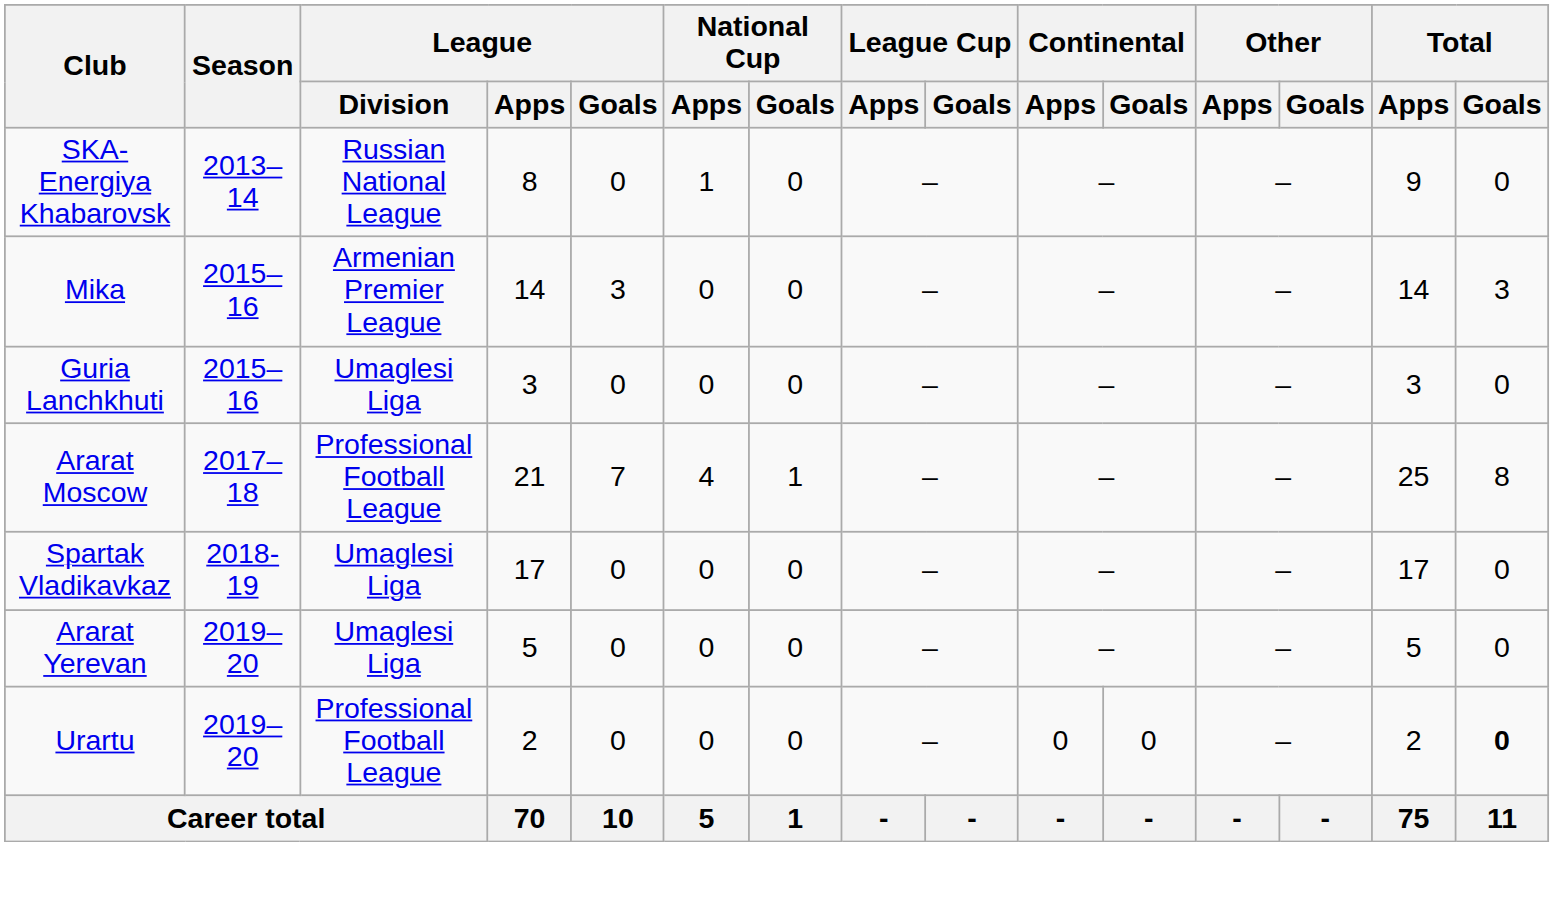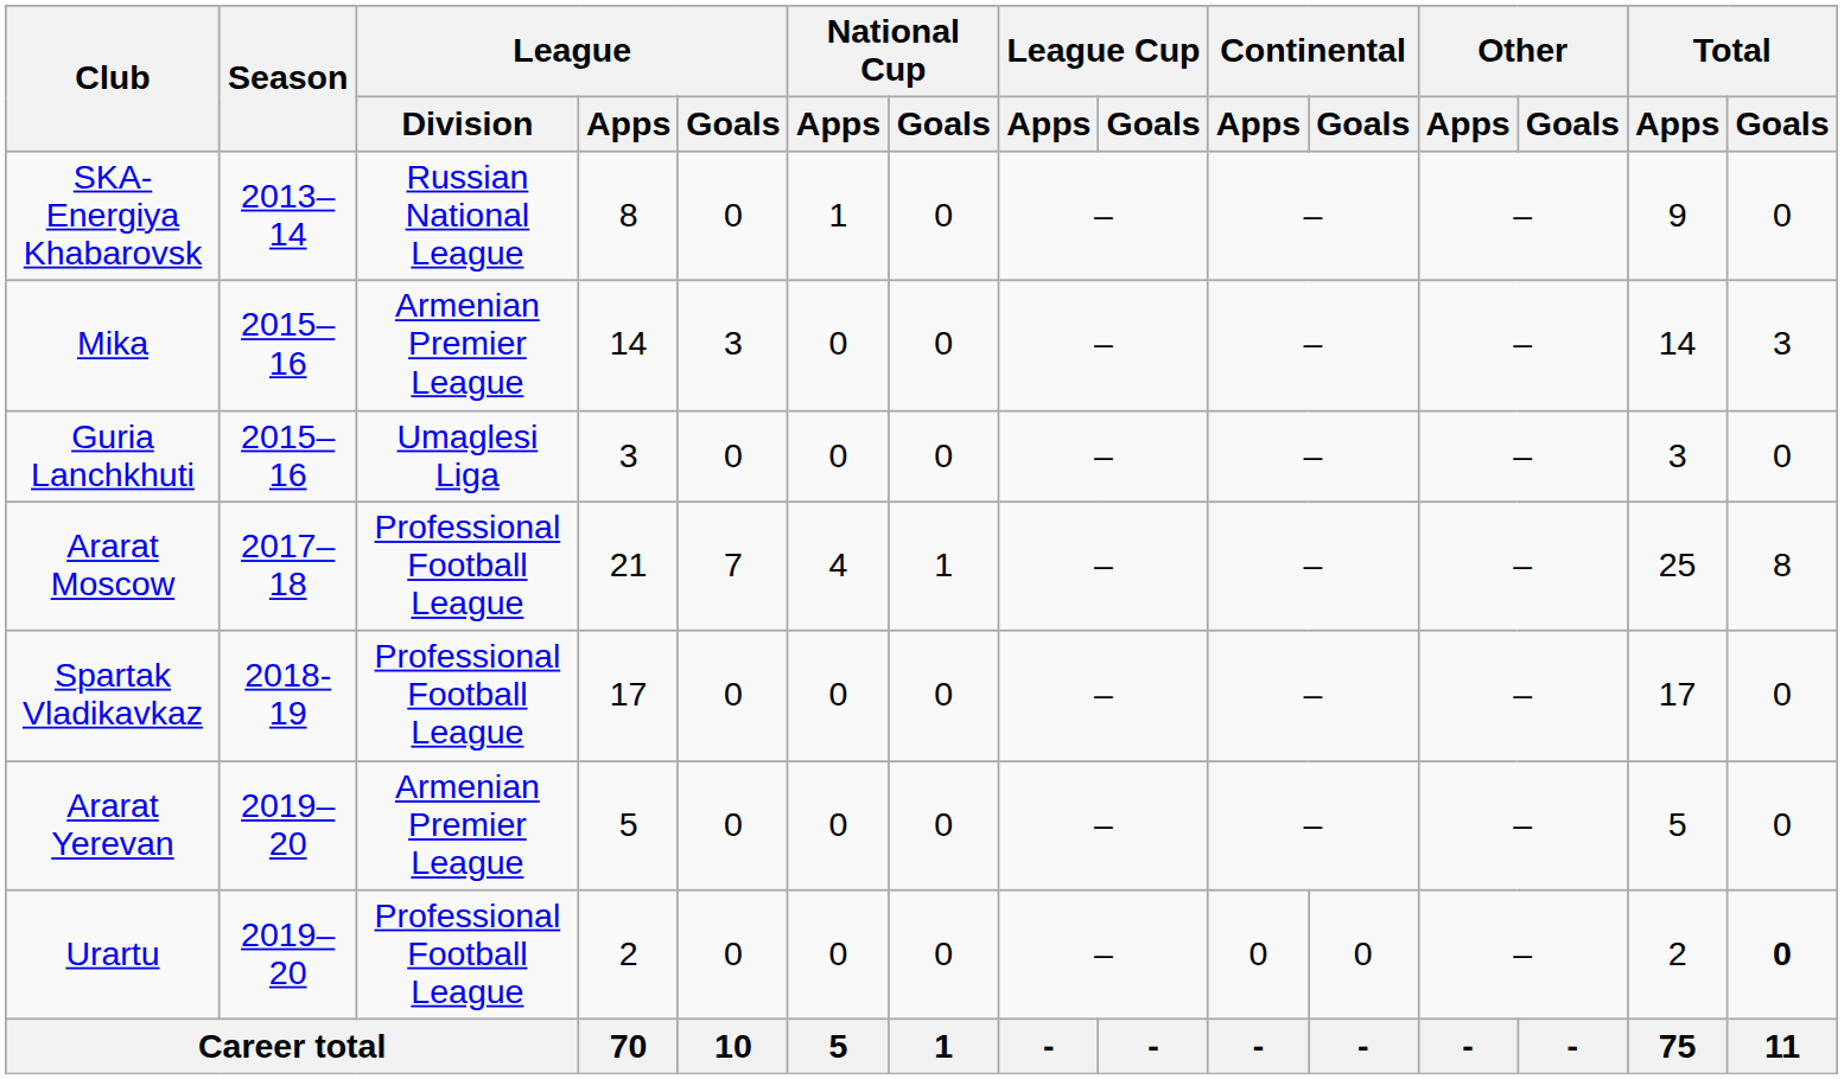 <table class="wikitable" style="text-align: center;">
 <tr>
 <th rowspan="2">Club</th>
 <th rowspan="2">Season</th>
 <th colspan="3">League</th>
 <th colspan="2">National Cup</th>
 <th colspan="2">League Cup</th>
 <th colspan="2">Continental</th>
 <th colspan="2">Other</th>
 <th colspan="2">Total</th>
 </tr>
 <tr>
 <th>Division</th>
 <th>Apps</th>
 <th>Goals</th>
 <th>Apps</th>
 <th>Goals</th>
 <th>Apps</th>
 <th>Goals</th>
 <th>Apps</th>
 <th>Goals</th>
 <th>Apps</th>
 <th>Goals</th>
 <th>Apps</th>
 <th>Goals</th>
 </tr>
 <tr>
 <td valign="center"><a href='#'>SKA-Energiya Khabarovsk</a></td>
 <td><a href='#'>2013–14</a></td>
 <td><a href='#'>Russian National League</a></td>
 <td>8</td>
 <td>0</td>
 <td>1</td>
 <td>0</td>
 <td colspan="2">–</td>
 <td colspan="2">–</td>
 <td colspan="2">–</td>
 <td>9</td>
 <td>0</td>
 </tr>
 <tr>
 <td valign="center"><a href='#'>Mika</a></td>
 <td><a href='#'>2015–16</a></td>
 <td><a href='#'>Armenian Premier League</a></td>
 <td>14</td>
 <td>3</td>
 <td>0</td>
 <td>0</td>
 <td colspan="2">–</td>
 <td colspan="2">–</td>
 <td colspan="2">–</td>
 <td>14</td>
 <td>3</td>
 </tr>
 <tr>
 <td valign="center"><a href='#'>Guria Lanchkhuti</a></td>
 <td><a href='#'>2015–16</a></td>
 <td><a href='#'>Umaglesi Liga</a></td>
 <td>3</td>
 <td>0</td>
 <td>0</td>
 <td>0</td>
 <td colspan="2">–</td>
 <td colspan="2">–</td>
 <td colspan="2">–</td>
 <td>3</td>
 <td>0</td>
 </tr>
 <tr>
 <td valign="center"><a href='#'>Ararat Moscow</a></td>
 <td><a href='#'>2017–18</a></td>
 <td><a href='#'>Professional Football League</a></td>
 <td>21</td>
 <td>7</td>
 <td>4</td>
 <td>1</td>
 <td colspan="2">–</td>
 <td colspan="2">–</td>
 <td colspan="2">–</td>
 <td>25</td>
 <td>8</td>
 </tr>
 <tr>
 <td valign="center"><a href='#'>Spartak Vladikavkaz</a></td>
 <td><a href='#'>2018-19</a></td>
-<td><a href='#'>Umaglesi Liga</a></td>
+<td><a href='#'>Professional Football League</a></td>
 <td>17</td>
 <td>0</td>
 <td>0</td>
 <td>0</td>
 <td colspan="2">–</td>
 <td colspan="2">–</td>
 <td colspan="2">–</td>
 <td>17</td>
 <td>0</td>
 </tr>
 <tr>
 <td valign="center"><a href='#'>Ararat Yerevan</a></td>
 <td><a href='#'>2019–20</a></td>
-<td><a href='#'>Umaglesi Liga</a></td>
+<td><a href='#'>Armenian Premier League</a></td>
 <td>5</td>
 <td>0</td>
 <td>0</td>
 <td>0</td>
 <td colspan="2">–</td>
 <td colspan="2">–</td>
 <td colspan="2">–</td>
 <td>5</td>
 <td>0</td>
 </tr>
 <tr>
 <td valign="center"><a href='#'>Urartu</a></td>
 <td><a href='#'>2019–20</a></td>
 <td><a href='#'>Professional Football League</a></td>
 <td>2</td>
 <td>0</td>
 <td>0</td>
 <td>0</td>
 <td colspan="2">–</td>
 <td>0</td>
 <td>0</td>
 <td colspan="2">–</td>
 <td>2</td>
 <td><strong>0</strong></td>
 </tr>
 <tr>
 <th colspan="3">Career total</th>
 <th>70</th>
 <th>10</th>
 <th>5</th>
 <th>1</th>
 <th>-</th>
 <th>-</th>
 <th>-</th>
 <th>-</th>
 <th>-</th>
 <th>-</th>
 <th>75</th>
 <th>11</th>
 </tr>
 </table>
